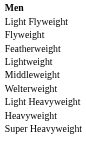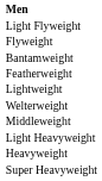 <table>
 <tr>
 <td colspan=4><strong>Men</strong></td>
 </tr>
 <tr>
 <td>Light Flyweight</td>
 <td></td>
 <td></td>
 <td></td>
 </tr>
 <tr>
 <td>Flyweight</td>
 <td></td>
 <td></td>
 <td></td>
 </tr>
 <tr>
+<td>Bantamweight</td>
+<td></td>
+<td></td>
+<td></td>
+</tr>
+<tr>
 <td>Featherweight</td>
 <td></td>
 <td></td>
 <td></td>
 </tr>
 <tr>
 <td>Lightweight</td>
 <td></td>
 <td></td>
 <td></td>
 </tr>
 <tr>
-<td>Middleweight</td>
+<td>Welterweight</td>
 <td></td>
 <td></td>
 <td></td>
 </tr>
 <tr>
-<td>Welterweight</td>
+<td>Middleweight</td>
 <td></td>
 <td></td>
 <td></td>
 </tr>
 <tr>
 <td>Light Heavyweight</td>
 <td></td>
 <td></td>
 <td></td>
 </tr>
 <tr>
 <td>Heavyweight</td>
 <td></td>
 <td></td>
 <td></td>
 </tr>
 <tr>
 <td>Super Heavyweight</td>
 <td></td>
 <td></td>
 <td></td>
 </tr>
 </table>
